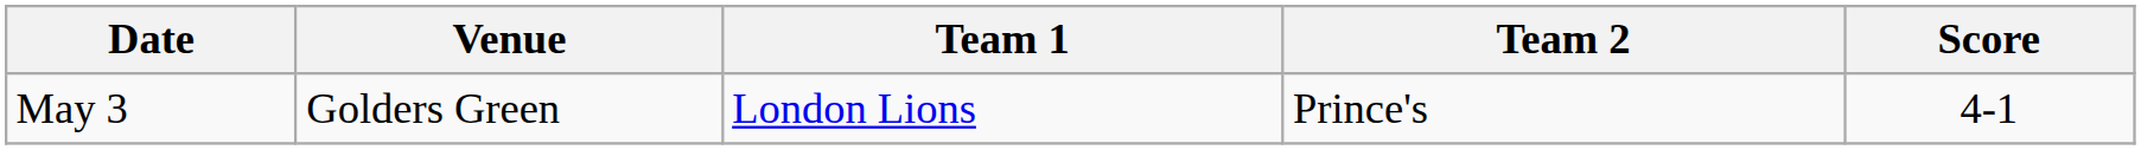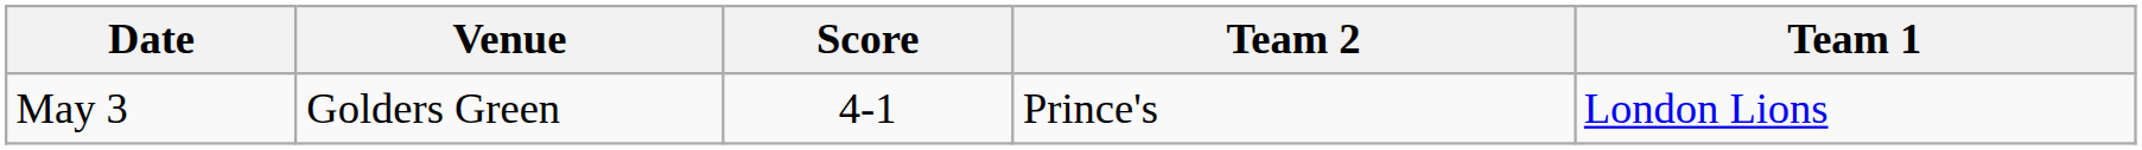 <table class="wikitable" style="font-size: 100%">
 <tr>
 <th width=100>Date</th>
 <th width=150>Venue</th>
+<th width=100>Score</th>
+<th width=200>Team 2</th>
 <th width=200>Team 1</th>
-<th width=200>Team 2</th>
-<th width=100>Score</th>
 </tr>
 <tr>
 <td>May 3</td>
 <td>Golders Green</td>
+<td align=center>4-1</td>
+<td>Prince's</td>
 <td><a href='#'>London Lions</a></td>
-<td>Prince's</td>
-<td align=center>4-1</td>
 </tr>
 </table>
